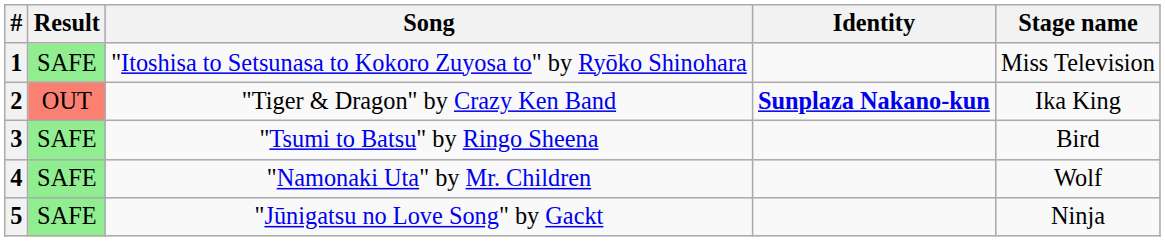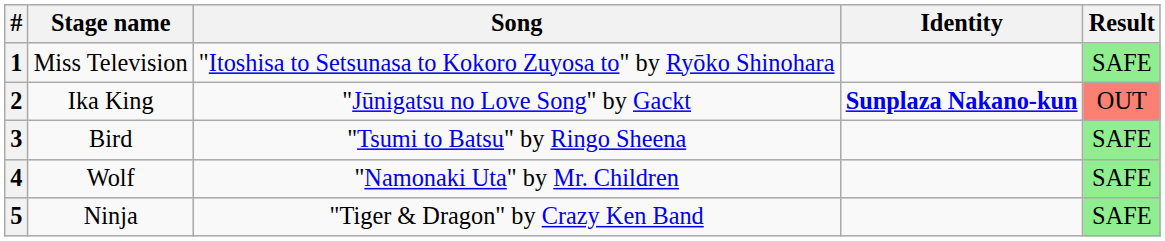 <table class="wikitable plainrowheaders" style="text-align: center;">
 <tr>
 <th>#</th>
-<th>Result</th>
+<th>Stage name</th>
 <th>Song</th>
 <th>Identity</th>
-<th>Stage name</th>
+<th>Result</th>
 </tr>
 <tr>
 <th>1</th>
-<td bgcolor="lightgreen">SAFE</td>
+<td>Miss Television</td>
 <td>"<a href='#'>Itoshisa to Setsunasa to Kokoro Zuyosa to</a>" by <a href='#'>Ryōko Shinohara</a></td>
 <td></td>
-<td>Miss Television</td>
+<td bgcolor="lightgreen">SAFE</td>
 </tr>
 <tr>
 <th>2</th>
+<td>Ika King</td>
+<td>"<a href='#'>Jūnigatsu no Love Song</a>" by <a href='#'>Gackt</a></td>
+<td><strong><a href='#'>Sunplaza Nakano-kun</a></strong></td>
 <td bgcolor=salmon>OUT</td>
-<td>"Tiger & Dragon" by <a href='#'>Crazy Ken Band</a></td>
-<td><strong><a href='#'>Sunplaza Nakano-kun</a></strong></td>
-<td>Ika King</td>
 </tr>
 <tr>
 <th>3</th>
-<td bgcolor="lightgreen">SAFE</td>
+<td>Bird</td>
 <td>"<a href='#'>Tsumi to Batsu</a>" by <a href='#'>Ringo Sheena</a></td>
 <td></td>
-<td>Bird</td>
+<td bgcolor="lightgreen">SAFE</td>
 </tr>
 <tr>
 <th>4</th>
-<td bgcolor="lightgreen">SAFE</td>
+<td>Wolf</td>
 <td>"<a href='#'>Namonaki Uta</a>" by <a href='#'>Mr. Children</a></td>
 <td></td>
-<td>Wolf</td>
+<td bgcolor="lightgreen">SAFE</td>
 </tr>
 <tr>
 <th>5</th>
+<td>Ninja</td>
+<td>"Tiger & Dragon" by <a href='#'>Crazy Ken Band</a></td>
+<td></td>
 <td bgcolor="lightgreen">SAFE</td>
-<td>"<a href='#'>Jūnigatsu no Love Song</a>" by <a href='#'>Gackt</a></td>
-<td></td>
-<td>Ninja</td>
 </tr>
 </table>
